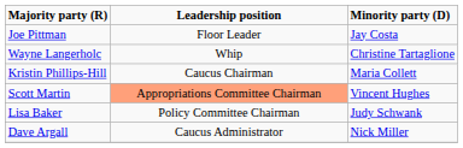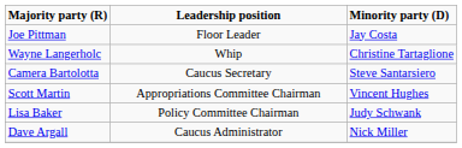 <table class="wikitable">
 <tr>
 <td><strong>Majority party (R)</strong></td>
 <td style="width:300px; text-align:center;"><strong>Leadership position</strong></td>
 <td><strong>Minority party (D)</strong></td>
 </tr>
 <tr>
 <td><a href='#'>Joe Pittman</a></td>
 <td style="text-align:center;">Floor Leader</td>
 <td><a href='#'>Jay Costa</a></td>
 </tr>
 <tr>
 <td><a href='#'>Wayne Langerholc</a></td>
 <td style="text-align:center;">Whip</td>
 <td><a href='#'>Christine Tartaglione</a></td>
 </tr>
 <tr>
-<td><a href='#'>Kristin Phillips-Hill</a></td>
-<td style="text-align:center;">Caucus Chairman</td>
-<td><a href='#'>Maria Collett</a></td>
+<td><a href='#'>Camera Bartolotta</a></td>
+<td style="text-align:center;">Caucus Secretary</td>
+<td><a href='#'>Steve Santarsiero</a></td>
 </tr>
 <tr>
 <td><a href='#'>Scott Martin</a></td>
-<td style="background: lightsalmon; text-align:center;">Appropriations Committee Chairman</td>
+<td style="text-align:center;">Appropriations Committee Chairman</td>
 <td><a href='#'>Vincent Hughes</a></td>
 </tr>
 <tr>
 <td><a href='#'>Lisa Baker</a></td>
 <td style="text-align:center;">Policy Committee Chairman</td>
 <td><a href='#'>Judy Schwank</a></td>
 </tr>
 <tr>
 <td><a href='#'>Dave Argall</a></td>
 <td style="text-align:center;">Caucus Administrator</td>
 <td><a href='#'>Nick Miller</a></td>
 </tr>
 <tr>
 </tr>
 </table>
